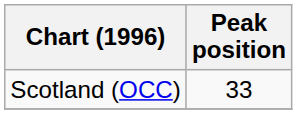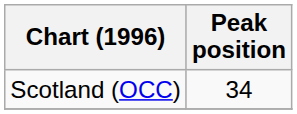 <table class="wikitable sortable">
 <tr>
 <th>Chart (1996)</th>
 <th>Peak<br>position</th>
 </tr>
 <tr>
 <td>Scotland (<a href='#'>OCC</a>)</td>
-<td align="center">33</td>
+<td align="center">34</td>
 </tr>
 <tr>
 </tr>
 <tr>
 </tr>
 </table>
